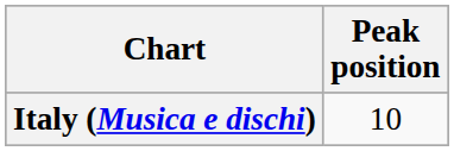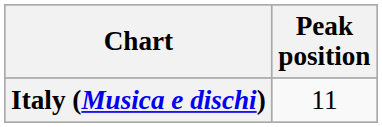 <table class="wikitable sortable plainrowheaders" style="text-align:center">
 <tr>
 <th scope="col">Chart</th>
 <th scope="col">Peak<br>position</th>
 </tr>
 <tr>
 <th scope="row">Italy (<em><a href='#'>Musica e dischi</a></em>)</th>
-<td align="center">10</td>
+<td align="center">11</td>
 </tr>
 </table>
